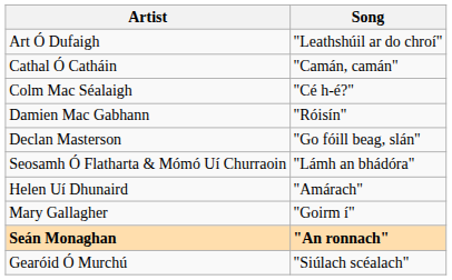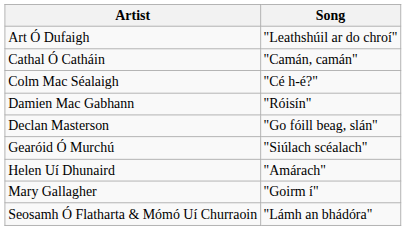 <table class="sortable wikitable" style="margin: 1em auto 1em auto; text-align:center">
 <tr>
 <th>Artist</th>
 <th>Song</th>
 </tr>
 <tr>
 <td align="left">Art Ó Dufaigh</td>
 <td align="left">"Leathshúil ar do chroí"</td>
 </tr>
 <tr>
 <td align="left">Cathal Ó Catháin</td>
 <td align="left">"Camán, camán"</td>
 </tr>
 <tr>
 <td align="left">Colm Mac Séalaigh</td>
 <td align="left">"Cé h-é?"</td>
 </tr>
 <tr>
 <td align="left">Damien Mac Gabhann</td>
 <td align="left">"Róisín"</td>
 </tr>
 <tr>
 <td align="left">Declan Masterson</td>
 <td align="left">"Go fóill beag, slán"</td>
 </tr>
 <tr>
-<td align="left">Seosamh Ó Flatharta & Mómó Uí Churraoin</td>
-<td align="left">"Lámh an bhádóra"</td>
+<td align="left">Gearóid Ó Murchú</td>
+<td align="left">"Siúlach scéalach"</td>
 </tr>
 <tr>
 <td align="left">Helen Uí Dhunaird</td>
 <td align="left">"Amárach"</td>
 </tr>
 <tr>
 <td align="left">Mary Gallagher</td>
 <td align="left">"Goirm í"</td>
 </tr>
-<tr style="font-weight:bold; background:navajowhite;">
-<td align="left">Seán Monaghan</td>
-<td align="left">"An ronnach"</td>
-</tr>
 <tr>
-<td align="left">Gearóid Ó Murchú</td>
-<td align="left">"Siúlach scéalach"</td>
+<td align="left">Seosamh Ó Flatharta & Mómó Uí Churraoin</td>
+<td align="left">"Lámh an bhádóra"</td>
 </tr>
 </table>
